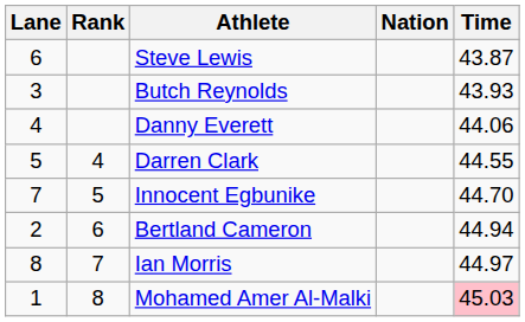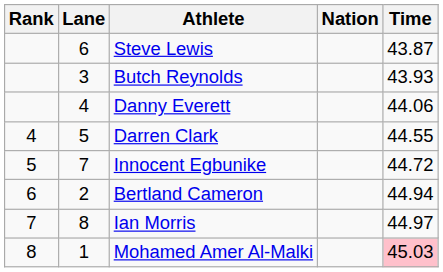 <table class="wikitable sortable" style="text-align:center">
 <tr>
+<th>Rank</th>
 <th>Lane</th>
-<th>Rank</th>
 <th>Athlete</th>
 <th>Nation</th>
 <th>Time</th>
 </tr>
 <tr>
+<td></td>
 <td>6</td>
-<td></td>
 <td align=left><a href='#'>Steve Lewis</a></td>
 <td align=left></td>
 <td>43.87</td>
 </tr>
 <tr>
+<td></td>
 <td>3</td>
-<td></td>
 <td align=left><a href='#'>Butch Reynolds</a></td>
 <td align=left></td>
 <td>43.93</td>
 </tr>
 <tr>
+<td></td>
 <td>4</td>
-<td></td>
 <td align=left><a href='#'>Danny Everett</a></td>
 <td align=left></td>
 <td>44.06</td>
 </tr>
 <tr>
+<td>4</td>
 <td>5</td>
-<td>4</td>
 <td align=left><a href='#'>Darren Clark</a></td>
 <td align=left></td>
 <td>44.55</td>
 </tr>
 <tr>
+<td>5</td>
 <td>7</td>
-<td>5</td>
 <td align=left><a href='#'>Innocent Egbunike</a></td>
 <td align=left></td>
-<td>44.70</td>
+<td>44.72</td>
 </tr>
 <tr>
+<td>6</td>
 <td>2</td>
-<td>6</td>
 <td align=left><a href='#'>Bertland Cameron</a></td>
 <td align=left></td>
 <td>44.94</td>
 </tr>
 <tr>
+<td>7</td>
 <td>8</td>
-<td>7</td>
 <td align=left><a href='#'>Ian Morris</a></td>
 <td align=left></td>
 <td>44.97</td>
 </tr>
 <tr>
+<td>8</td>
 <td>1</td>
-<td>8</td>
 <td align=left><a href='#'>Mohamed Amer Al-Malki</a></td>
 <td align=left></td>
 <td style="background: pink;">45.03</td>
 </tr>
 </table>
